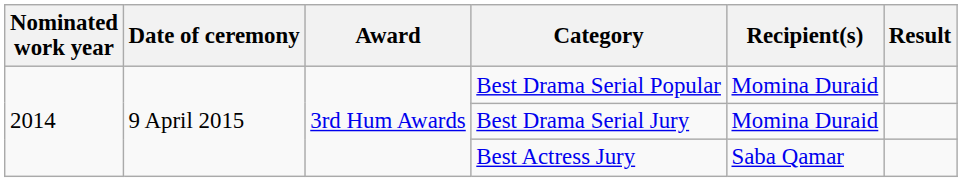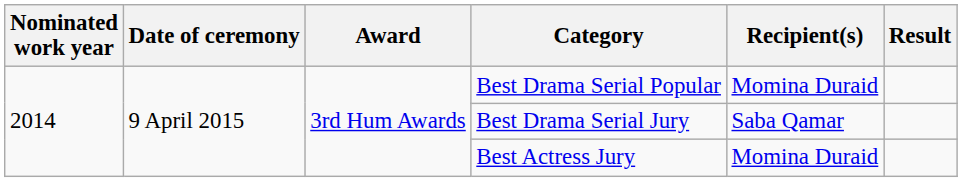 <table class="wikitable">
 <tr>
 <th>Nominated<br>work year</th>
 <th>Date of ceremony</th>
 <th>Award</th>
 <th>Category</th>
 <th>Recipient(s)</th>
 <th>Result</th>
 </tr>
 <tr>
 <td rowspan="3">2014</td>
 <td rowspan="3">9 April 2015</td>
 <td rowspan="3"><a href='#'>3rd Hum Awards</a></td>
 <td><a href='#'>Best Drama Serial Popular</a></td>
 <td><a href='#'>Momina Duraid</a></td>
 <td></td>
 </tr>
 <tr>
 <td><a href='#'>Best Drama Serial Jury</a></td>
-<td><a href='#'>Momina Duraid</a></td>
+<td><a href='#'>Saba Qamar</a></td>
 <td></td>
 </tr>
 <tr>
 <td><a href='#'>Best Actress Jury</a></td>
-<td><a href='#'>Saba Qamar</a></td>
+<td><a href='#'>Momina Duraid</a></td>
 <td></td>
 </tr>
 </table>
